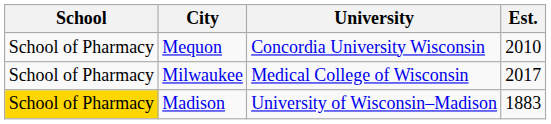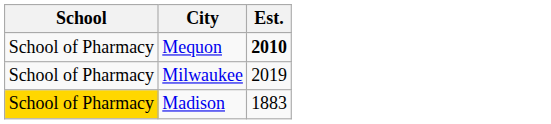 <table class="wikitable sortable">
 <tr>
 <th scope="col">School</th>
 <th scope="col">City</th>
-<th scope="col">University</th>
 <th scope="col">Est.</th>
 </tr>
 <tr>
 <td>School of Pharmacy</td>
 <td><a href='#'>Mequon</a></td>
-<td><a href='#'>Concordia University Wisconsin</a></td>
-<td>2010</td>
+<td><strong>2010</strong></td>
 </tr>
 <tr>
 <td>School of Pharmacy</td>
 <td><a href='#'>Milwaukee</a></td>
-<td><a href='#'>Medical College of Wisconsin</a></td>
-<td>2017</td>
+<td>2019</td>
 </tr>
 <tr>
 <td style="background: gold;">School of Pharmacy</td>
 <td><a href='#'>Madison</a></td>
-<td><a href='#'>University of Wisconsin–Madison</a></td>
 <td>1883</td>
 </tr>
 </table>
